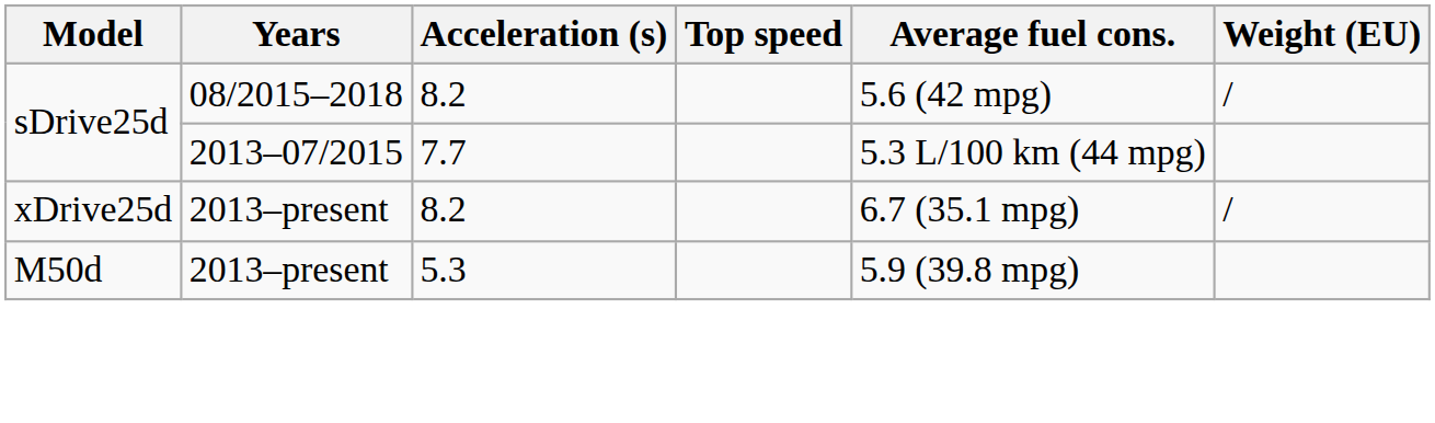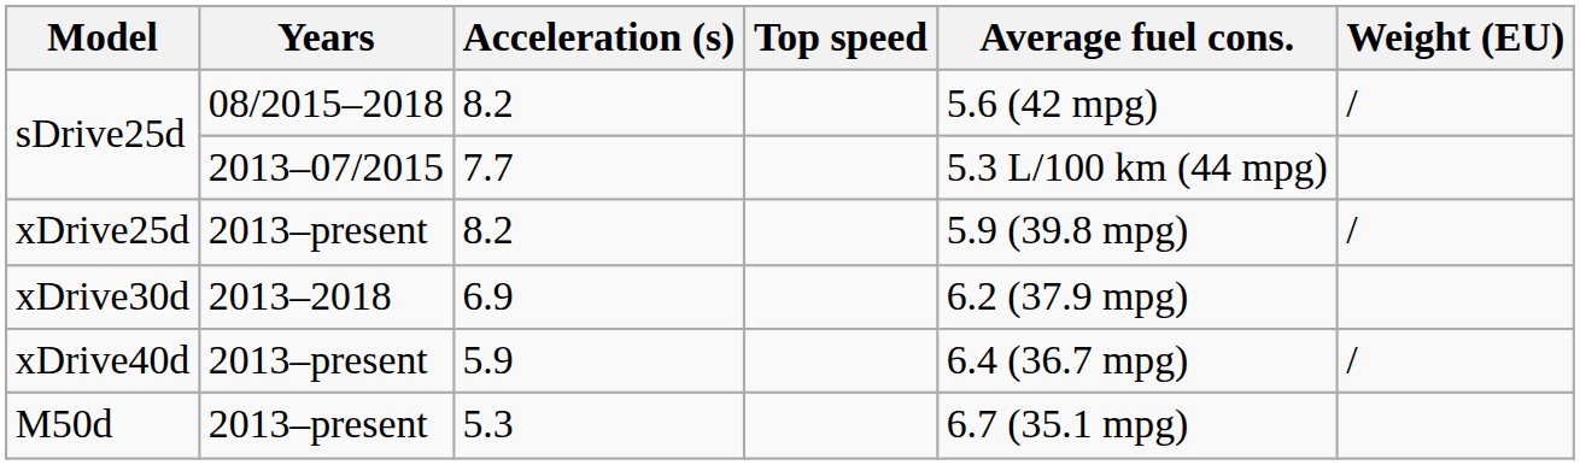 <table class="wikitable sortable collapsible">
 <tr>
 <th>Model</th>
 <th>Years</th>
 <th>Acceleration  (s)</th>
 <th>Top speed</th>
 <th>Average fuel cons.</th>
 <th>Weight (EU)</th>
 </tr>
 <tr>
 <td rowspan="2">sDrive25d</td>
 <td>08/2015–2018</td>
 <td>8.2</td>
 <td></td>
 <td>5.6 (42 mpg)</td>
 <td>/</td>
 </tr>
 <tr>
 <td>2013–07/2015</td>
 <td>7.7</td>
 <td></td>
 <td>5.3 L/100 km (44 mpg)</td>
 <td></td>
 </tr>
 <tr>
 <td>xDrive25d</td>
 <td>2013–present</td>
 <td>8.2</td>
 <td></td>
-<td>6.7 (35.1 mpg)</td>
+<td>5.9 (39.8 mpg)</td>
+<td>/</td>
+</tr>
+<tr>
+<td>xDrive30d</td>
+<td>2013–2018</td>
+<td>6.9</td>
+<td></td>
+<td>6.2 (37.9 mpg)</td>
+<td></td>
+</tr>
+<tr>
+<td>xDrive40d</td>
+<td>2013–present</td>
+<td>5.9</td>
+<td></td>
+<td>6.4 (36.7 mpg)</td>
 <td>/</td>
 </tr>
 <tr>
 <td>M50d</td>
 <td>2013–present</td>
 <td>5.3</td>
 <td></td>
-<td>5.9 (39.8 mpg)</td>
+<td>6.7 (35.1 mpg)</td>
 <td></td>
 </tr>
 </table>
